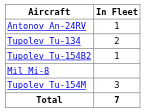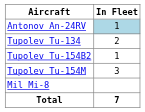 <table class="toccolours" border="1" cellpadding="3" style="border-collapse:collapse; margin:1em auto;">
 <tr bgcolor>
 <th>Aircraft</th>
 <th>In Fleet</th>
 </tr>
 <tr>
 <td><a href='#'>Antonov An-24RV</a></td>
-<td align="center">1</td>
+<td align="center" style="background: lightblue;">1</td>
 </tr>
 <tr>
 <td><a href='#'>Tupolev Tu-134</a></td>
 <td align="center">2</td>
 </tr>
 <tr>
 <td><a href='#'>Tupolev Tu-154B2</a></td>
 <td align="center">1</td>
 </tr>
 <tr>
+<td><a href='#'>Tupolev Tu-154M</a></td>
+<td align="center">3</td>
+</tr>
+<tr>
 <td><a href='#'>Mil Mi-8</a></td>
 <td align="center"></td>
-</tr>
-<tr>
-<td><a href='#'>Tupolev Tu-154M</a></td>
-<td align="center">3</td>
 </tr>
 <tr>
 <th>Total</th>
 <th>7</th>
 </tr>
 </table>
